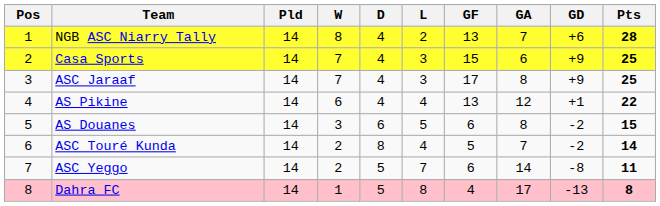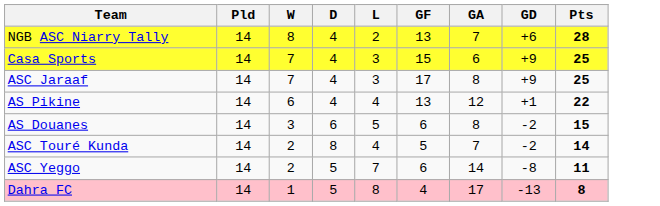 <table class="wikitable" style="text-align: center;">
 <tr>
-<th style="width: 40px;">Pos</th>
 <th style="width: 200px;">Team</th>
 <th style="width: 45px;">Pld</th>
 <th style="width: 35px;">W</th>
 <th style="width: 35px;">D</th>
 <th style="width: 35px;">L</th>
 <th style="width: 45px;">GF</th>
 <th style="width: 45px;">GA</th>
 <th style="width: 45px;">GD</th>
 <th style="width: 45px;">Pts</th>
 </tr>
 <tr style="background:#ffff30;">
-<td>1</td>
 <td style="text-align: left;">NGB <a href='#'>ASC Niarry Tally</a></td>
 <td>14</td>
 <td>8</td>
 <td>4</td>
 <td>2</td>
 <td>13</td>
 <td>7</td>
 <td>+6</td>
 <td><strong>28</strong></td>
 </tr>
 <tr style="background:#ffff30;">
-<td>2</td>
 <td style="text-align: left;"><a href='#'>Casa Sports</a></td>
 <td>14</td>
 <td>7</td>
 <td>4</td>
 <td>3</td>
 <td>15</td>
 <td>6</td>
 <td>+9</td>
 <td><strong>25</strong></td>
 </tr>
 <tr>
-<td>3</td>
 <td style="text-align: left;"><a href='#'>ASC Jaraaf</a></td>
 <td>14</td>
 <td>7</td>
 <td>4</td>
 <td>3</td>
 <td>17</td>
 <td>8</td>
 <td>+9</td>
 <td><strong>25</strong></td>
 </tr>
 <tr>
-<td>4</td>
 <td style="text-align: left;"><a href='#'>AS Pikine</a></td>
 <td>14</td>
 <td>6</td>
 <td>4</td>
 <td>4</td>
 <td>13</td>
 <td>12</td>
 <td>+1</td>
 <td><strong>22</strong></td>
 </tr>
 <tr>
-<td>5</td>
 <td style="text-align: left;"><a href='#'>AS Douanes</a></td>
 <td>14</td>
 <td>3</td>
 <td>6</td>
 <td>5</td>
 <td>6</td>
 <td>8</td>
 <td>-2</td>
 <td><strong>15</strong></td>
 </tr>
 <tr>
-<td>6</td>
 <td style="text-align: left;"><a href='#'>ASC Touré Kunda</a></td>
 <td>14</td>
 <td>2</td>
 <td>8</td>
 <td>4</td>
 <td>5</td>
 <td>7</td>
 <td>-2</td>
 <td><strong>14</strong></td>
 </tr>
 <tr>
-<td>7</td>
 <td style="text-align: left;"><a href='#'>ASC Yeggo</a></td>
 <td>14</td>
 <td>2</td>
 <td>5</td>
 <td>7</td>
 <td>6</td>
 <td>14</td>
 <td>-8</td>
 <td><strong>11</strong></td>
 </tr>
 <tr style="background:#ffc0cb;">
-<td>8</td>
 <td style="text-align: left;"><a href='#'>Dahra FC</a></td>
 <td>14</td>
 <td>1</td>
 <td>5</td>
 <td>8</td>
 <td>4</td>
 <td>17</td>
 <td>-13</td>
 <td><strong>8</strong></td>
 </tr>
 </table>
